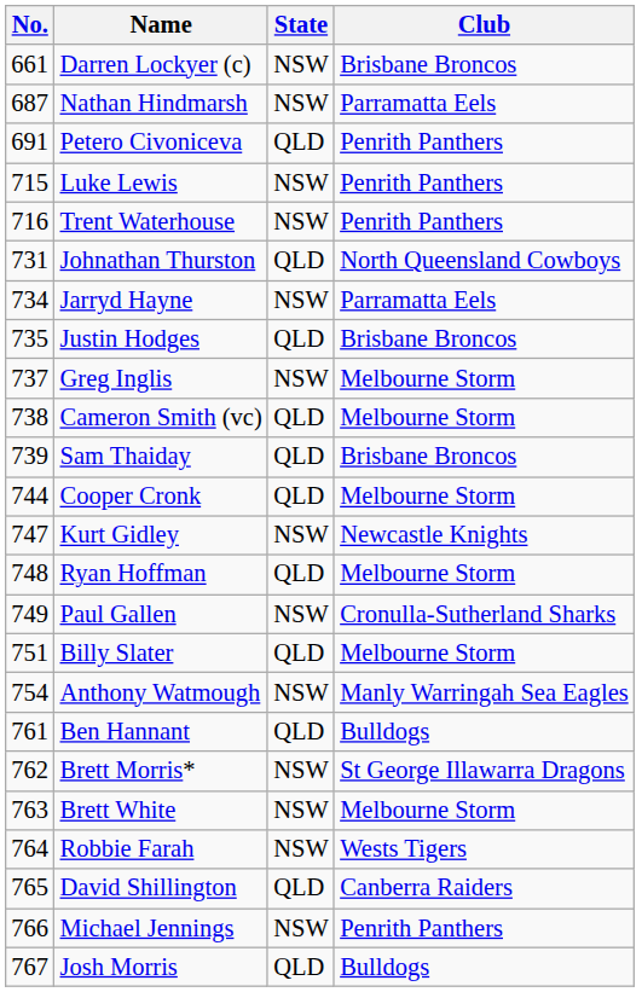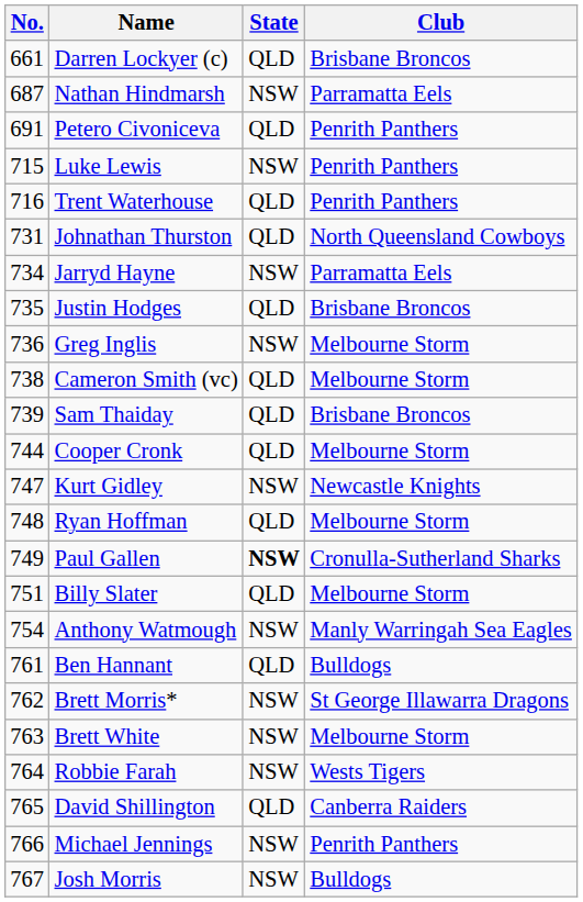 <table class="wikitable sortable">
 <tr>
 <th scope="col"><a href='#'>No.</a></th>
 <th scope="col">Name</th>
 <th scope="col"><a href='#'>State</a></th>
 <th scope="col"><a href='#'>Club</a></th>
 </tr>
 <tr>
 <td>661</td>
 <td><a href='#'>Darren Lockyer</a> (c)</td>
-<td>NSW</td>
+<td>QLD</td>
 <td><a href='#'>Brisbane Broncos</a></td>
 </tr>
 <tr>
 <td>687</td>
 <td><a href='#'>Nathan Hindmarsh</a></td>
 <td>NSW</td>
 <td><a href='#'>Parramatta Eels</a></td>
 </tr>
 <tr>
 <td>691</td>
 <td><a href='#'>Petero Civoniceva</a></td>
 <td>QLD</td>
 <td><a href='#'>Penrith Panthers</a></td>
 </tr>
 <tr>
 <td>715</td>
 <td><a href='#'>Luke Lewis</a></td>
 <td>NSW</td>
 <td><a href='#'>Penrith Panthers</a></td>
 </tr>
 <tr>
 <td>716</td>
 <td><a href='#'>Trent Waterhouse</a></td>
-<td>NSW</td>
+<td>QLD</td>
 <td><a href='#'>Penrith Panthers</a></td>
 </tr>
 <tr>
 <td>731</td>
 <td><a href='#'>Johnathan Thurston</a></td>
 <td>QLD</td>
 <td><a href='#'>North Queensland Cowboys</a></td>
 </tr>
 <tr>
 <td>734</td>
 <td><a href='#'>Jarryd Hayne</a></td>
 <td>NSW</td>
 <td><a href='#'>Parramatta Eels</a></td>
 </tr>
 <tr>
 <td>735</td>
 <td><a href='#'>Justin Hodges</a></td>
 <td>QLD</td>
 <td><a href='#'>Brisbane Broncos</a></td>
 </tr>
 <tr>
-<td>737</td>
+<td>736</td>
 <td><a href='#'>Greg Inglis</a></td>
 <td>NSW</td>
 <td><a href='#'>Melbourne Storm</a></td>
 </tr>
 <tr>
 <td>738</td>
 <td><a href='#'>Cameron Smith</a> (vc)</td>
 <td>QLD</td>
 <td><a href='#'>Melbourne Storm</a></td>
 </tr>
 <tr>
 <td>739</td>
 <td><a href='#'>Sam Thaiday</a></td>
 <td>QLD</td>
 <td><a href='#'>Brisbane Broncos</a></td>
 </tr>
 <tr>
 <td>744</td>
 <td><a href='#'>Cooper Cronk</a></td>
 <td>QLD</td>
 <td><a href='#'>Melbourne Storm</a></td>
 </tr>
 <tr>
 <td>747</td>
 <td><a href='#'>Kurt Gidley</a></td>
 <td>NSW</td>
 <td><a href='#'>Newcastle Knights</a></td>
 </tr>
 <tr>
 <td>748</td>
 <td><a href='#'>Ryan Hoffman</a></td>
 <td>QLD</td>
 <td><a href='#'>Melbourne Storm</a></td>
 </tr>
 <tr>
 <td>749</td>
 <td><a href='#'>Paul Gallen</a></td>
-<td>NSW</td>
+<td><strong>NSW</strong></td>
 <td><a href='#'>Cronulla-Sutherland Sharks</a></td>
 </tr>
 <tr>
 <td>751</td>
 <td><a href='#'>Billy Slater</a></td>
 <td>QLD</td>
 <td><a href='#'>Melbourne Storm</a></td>
 </tr>
 <tr>
 <td>754</td>
 <td><a href='#'>Anthony Watmough</a></td>
 <td>NSW</td>
 <td><a href='#'>Manly Warringah Sea Eagles</a></td>
 </tr>
 <tr>
 <td>761</td>
 <td><a href='#'>Ben Hannant</a></td>
 <td>QLD</td>
 <td><a href='#'>Bulldogs</a></td>
 </tr>
 <tr>
 <td>762</td>
 <td><a href='#'>Brett Morris</a>*</td>
 <td>NSW</td>
 <td><a href='#'>St George Illawarra Dragons</a></td>
 </tr>
 <tr>
 <td>763</td>
 <td><a href='#'>Brett White</a></td>
 <td>NSW</td>
 <td><a href='#'>Melbourne Storm</a></td>
 </tr>
 <tr>
 <td>764</td>
 <td><a href='#'>Robbie Farah</a></td>
 <td>NSW</td>
 <td><a href='#'>Wests Tigers</a></td>
 </tr>
 <tr>
 <td>765</td>
 <td><a href='#'>David Shillington</a></td>
 <td>QLD</td>
 <td><a href='#'>Canberra Raiders</a></td>
 </tr>
 <tr>
 <td>766</td>
 <td><a href='#'>Michael Jennings</a></td>
 <td>NSW</td>
 <td><a href='#'>Penrith Panthers</a></td>
 </tr>
 <tr>
 <td>767</td>
 <td><a href='#'>Josh Morris</a></td>
-<td>QLD</td>
+<td>NSW</td>
 <td><a href='#'>Bulldogs</a></td>
 </tr>
 </table>
